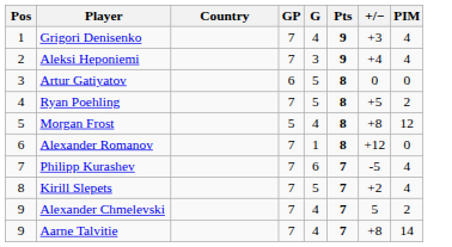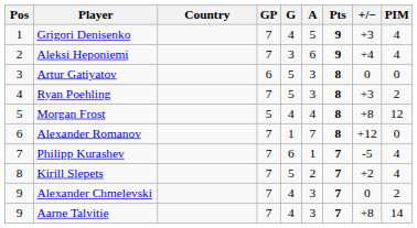 <table class="wikitable sortable" style="text-align: center;">
 <tr>
 <th width=30>Pos</th>
 <th width=150>Player</th>
 <th width=120>Country</th>
 <th width=20>GP</th>
 <th width=20>G</th>
+<th width=20>A</th>
 <th width=30>Pts</th>
 <th width=30>+/−</th>
 <th width=30>PIM</th>
 </tr>
 <tr>
 <td>1</td>
 <td align=left><a href='#'>Grigori Denisenko</a></td>
 <td align=left></td>
 <td>7</td>
 <td>4</td>
+<td>5</td>
 <td><strong>9</strong></td>
 <td>+3</td>
 <td>4</td>
 </tr>
 <tr>
 <td>2</td>
 <td align=left><a href='#'>Aleksi Heponiemi</a></td>
 <td align=left></td>
 <td>7</td>
 <td>3</td>
+<td>6</td>
 <td><strong>9</strong></td>
 <td>+4</td>
 <td>4</td>
 </tr>
 <tr>
 <td>3</td>
 <td align=left><a href='#'>Artur Gatiyatov</a></td>
 <td align=left></td>
 <td>6</td>
 <td>5</td>
+<td>3</td>
 <td><strong>8</strong></td>
 <td>0</td>
 <td>0</td>
 </tr>
 <tr>
 <td>4</td>
 <td align=left><a href='#'>Ryan Poehling</a></td>
 <td align=left></td>
 <td>7</td>
 <td>5</td>
+<td>3</td>
 <td><strong>8</strong></td>
-<td>+5</td>
+<td>+3</td>
 <td>2</td>
 </tr>
 <tr>
 <td>5</td>
 <td align=left><a href='#'>Morgan Frost</a></td>
 <td align=left></td>
 <td>5</td>
+<td>4</td>
 <td>4</td>
 <td><strong>8</strong></td>
 <td>+8</td>
 <td>12</td>
 </tr>
 <tr>
 <td>6</td>
 <td align=left><a href='#'>Alexander Romanov</a></td>
 <td align=left></td>
 <td>7</td>
 <td>1</td>
+<td>7</td>
 <td><strong>8</strong></td>
 <td>+12</td>
 <td>0</td>
 </tr>
 <tr>
 <td>7</td>
 <td align=left><a href='#'>Philipp Kurashev</a></td>
 <td align=left></td>
 <td>7</td>
 <td>6</td>
+<td>1</td>
 <td><strong>7</strong></td>
 <td>-5</td>
 <td>4</td>
 </tr>
 <tr>
 <td>8</td>
 <td align=left><a href='#'>Kirill Slepets</a></td>
 <td align=left></td>
 <td>7</td>
 <td>5</td>
+<td>2</td>
 <td><strong>7</strong></td>
 <td>+2</td>
 <td>4</td>
 </tr>
 <tr>
 <td>9</td>
 <td align=left><a href='#'>Alexander Chmelevski</a></td>
 <td align=left></td>
 <td>7</td>
 <td>4</td>
+<td>3</td>
 <td><strong>7</strong></td>
-<td>5</td>
+<td>0</td>
 <td>2</td>
 </tr>
 <tr>
 <td>9</td>
 <td align=left><a href='#'>Aarne Talvitie</a></td>
 <td align=left></td>
 <td>7</td>
 <td>4</td>
+<td>3</td>
 <td><strong>7</strong></td>
 <td>+8</td>
 <td>14</td>
 </tr>
 </table>
